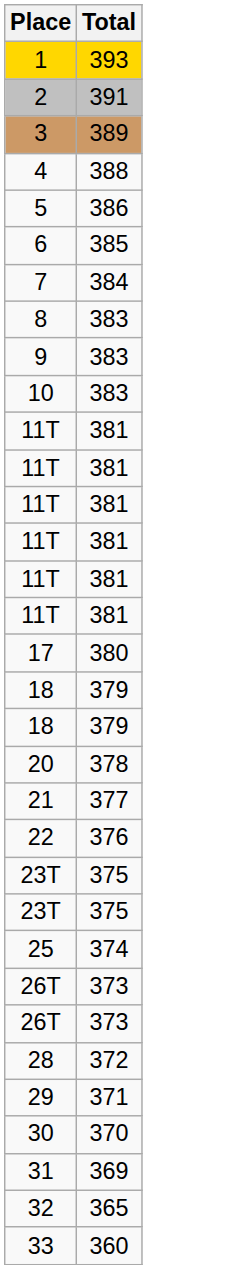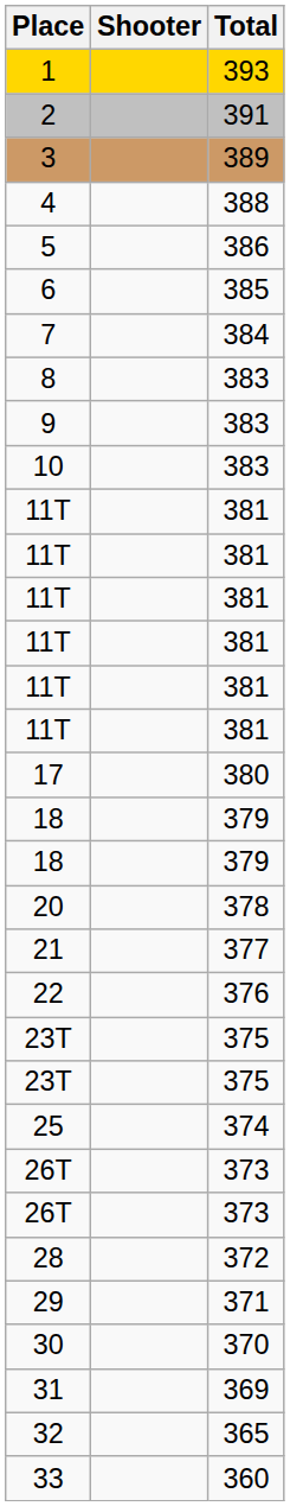 <table class=wikitable style="text-align:center">
 <tr>
 <th>Place</th>
+<th>Shooter</th>
 <th>Total</th>
 </tr>
 <tr align=center bgcolor=gold>
 <td>1</td>
+<td align=left></td>
 <td>393</td>
 </tr>
 <tr align=center bgcolor=silver>
 <td>2</td>
+<td align=left></td>
 <td>391</td>
 </tr>
 <tr align=center bgcolor=cc9966>
 <td>3</td>
+<td align=left></td>
 <td>389</td>
 </tr>
 <tr>
 <td>4</td>
+<td align=left></td>
 <td>388</td>
 </tr>
 <tr>
 <td>5</td>
+<td align=left></td>
 <td>386</td>
 </tr>
 <tr>
 <td>6</td>
+<td align=left></td>
 <td>385</td>
 </tr>
 <tr>
 <td>7</td>
+<td align=left></td>
 <td>384</td>
 </tr>
 <tr>
 <td>8</td>
+<td align=left></td>
 <td>383</td>
 </tr>
 <tr>
 <td>9</td>
+<td align=left></td>
 <td>383</td>
 </tr>
 <tr>
 <td>10</td>
+<td align=left></td>
 <td>383</td>
 </tr>
 <tr>
 <td>11T</td>
+<td align=left></td>
 <td>381</td>
 </tr>
 <tr>
 <td>11T</td>
+<td align=left></td>
 <td>381</td>
 </tr>
 <tr>
 <td>11T</td>
+<td align=left></td>
 <td>381</td>
 </tr>
 <tr>
 <td>11T</td>
+<td align=left></td>
 <td>381</td>
 </tr>
 <tr>
 <td>11T</td>
+<td align=left></td>
 <td>381</td>
 </tr>
 <tr>
 <td>11T</td>
+<td align=left></td>
 <td>381</td>
 </tr>
 <tr>
 <td>17</td>
+<td align=left></td>
 <td>380</td>
 </tr>
 <tr>
 <td>18</td>
+<td align=left></td>
 <td>379</td>
 </tr>
 <tr>
 <td>18</td>
+<td align=left></td>
 <td>379</td>
 </tr>
 <tr>
 <td>20</td>
+<td align=left></td>
 <td>378</td>
 </tr>
 <tr>
 <td>21</td>
+<td align=left></td>
 <td>377</td>
 </tr>
 <tr>
 <td>22</td>
+<td align=left></td>
 <td>376</td>
 </tr>
 <tr>
 <td>23T</td>
+<td align=left></td>
 <td>375</td>
 </tr>
 <tr>
 <td>23T</td>
+<td align=left></td>
 <td>375</td>
 </tr>
 <tr>
 <td>25</td>
+<td align=left></td>
 <td>374</td>
 </tr>
 <tr>
 <td>26T</td>
+<td align=left></td>
 <td>373</td>
 </tr>
 <tr>
 <td>26T</td>
+<td align=left></td>
 <td>373</td>
 </tr>
 <tr>
 <td>28</td>
+<td align=left></td>
 <td>372</td>
 </tr>
 <tr>
 <td>29</td>
+<td align=left></td>
 <td>371</td>
 </tr>
 <tr>
 <td>30</td>
+<td align=left></td>
 <td>370</td>
 </tr>
 <tr>
 <td>31</td>
+<td align=left></td>
 <td>369</td>
 </tr>
 <tr>
 <td>32</td>
+<td align=left></td>
 <td>365</td>
 </tr>
 <tr>
 <td>33</td>
+<td align=left></td>
 <td>360</td>
 </tr>
 </table>
